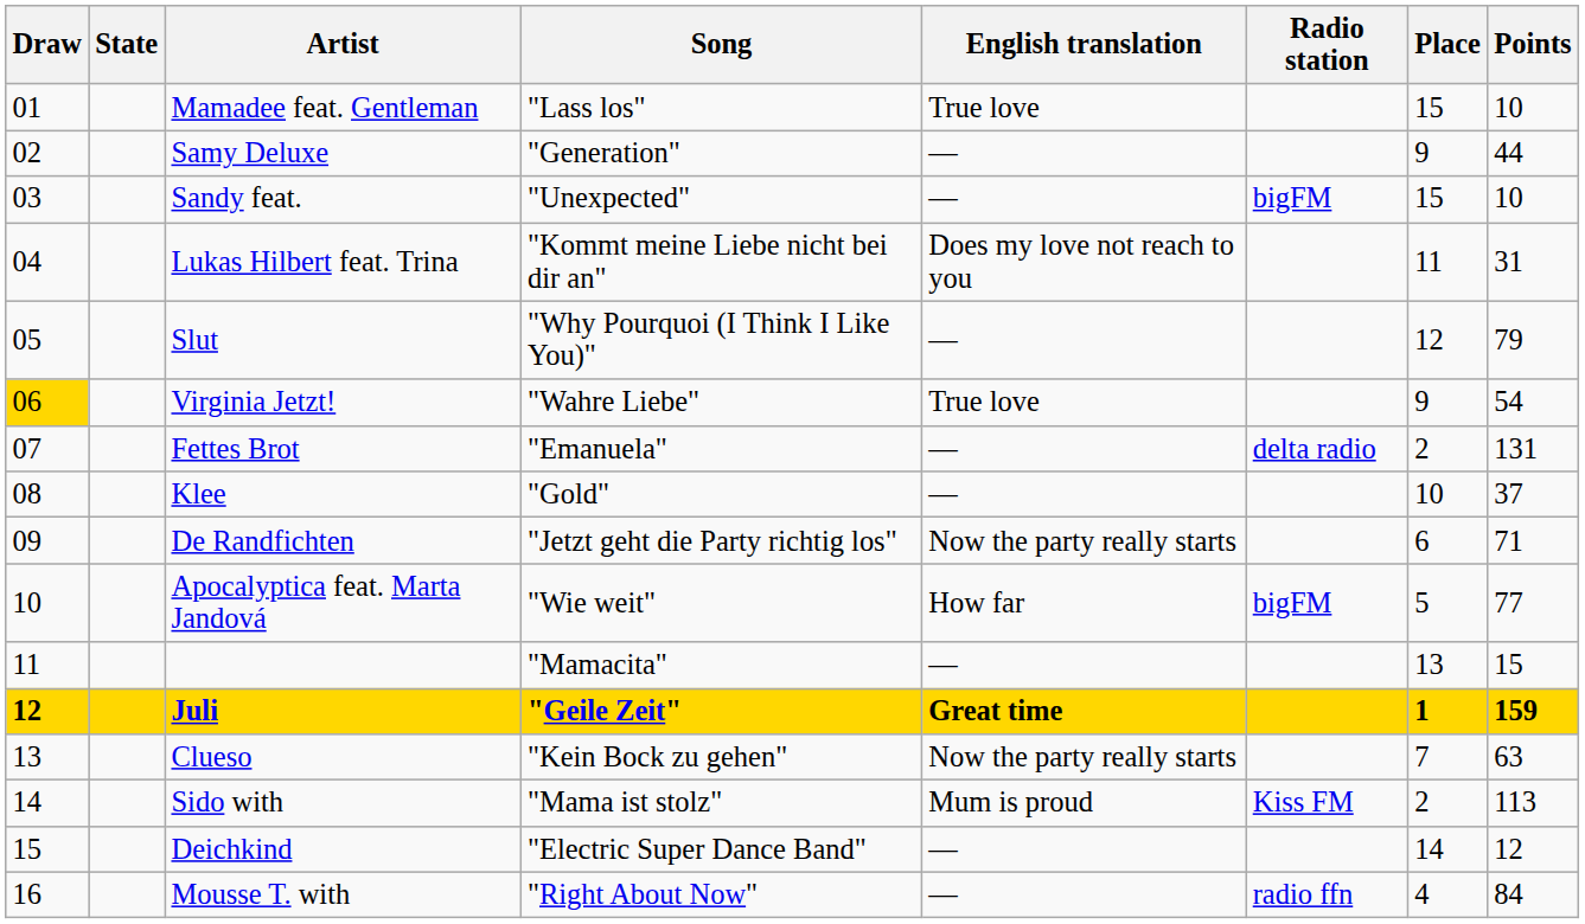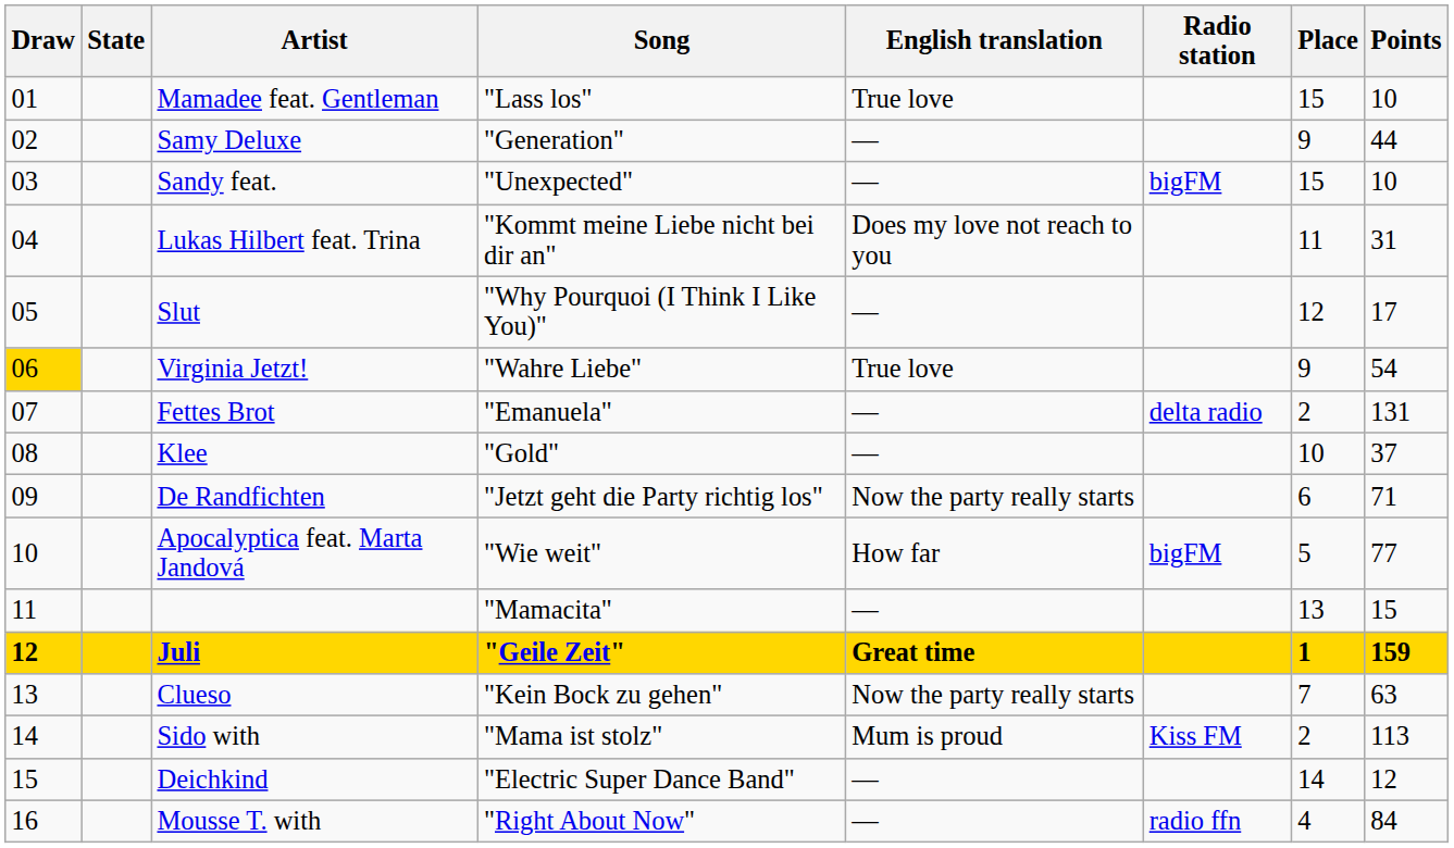 <table class="sortable wikitable">
 <tr>
 <th>Draw</th>
 <th>State</th>
 <th>Artist</th>
 <th>Song</th>
 <th>English translation</th>
 <th>Radio station</th>
 <th>Place</th>
 <th>Points</th>
 </tr>
 <tr>
 <td>01</td>
 <td></td>
 <td><a href='#'>Mamadee</a> feat. <a href='#'>Gentleman</a></td>
 <td>"Lass los"</td>
 <td>True love</td>
 <td></td>
 <td>15</td>
 <td>10</td>
 </tr>
 <tr>
 <td>02</td>
 <td></td>
 <td><a href='#'>Samy Deluxe</a></td>
 <td>"Generation"</td>
 <td>—</td>
 <td></td>
 <td>9</td>
 <td>44</td>
 </tr>
 <tr>
 <td>03</td>
 <td></td>
 <td><a href='#'>Sandy</a> feat. </td>
 <td>"Unexpected"</td>
 <td>—</td>
 <td><a href='#'>bigFM</a></td>
 <td>15</td>
 <td>10</td>
 </tr>
 <tr>
 <td>04</td>
 <td></td>
 <td><a href='#'>Lukas Hilbert</a> feat. Trina</td>
 <td>"Kommt meine Liebe nicht bei dir an"</td>
 <td>Does my love not reach to you</td>
 <td></td>
 <td>11</td>
 <td>31</td>
 </tr>
 <tr>
 <td>05</td>
 <td></td>
 <td><a href='#'>Slut</a></td>
 <td>"Why Pourquoi (I Think I Like You)"</td>
 <td>—</td>
 <td></td>
 <td>12</td>
-<td>79</td>
+<td>17</td>
 </tr>
 <tr>
 <td style="background: gold;">06</td>
 <td></td>
 <td><a href='#'>Virginia Jetzt!</a></td>
 <td>"Wahre Liebe"</td>
 <td>True love</td>
 <td></td>
 <td>9</td>
 <td>54</td>
 </tr>
 <tr>
 <td>07</td>
 <td></td>
 <td><a href='#'>Fettes Brot</a></td>
 <td>"Emanuela"</td>
 <td>—</td>
 <td><a href='#'>delta radio</a></td>
 <td>2</td>
 <td>131</td>
 </tr>
 <tr>
 <td>08</td>
 <td></td>
 <td><a href='#'>Klee</a></td>
 <td>"Gold"</td>
 <td>—</td>
 <td></td>
 <td>10</td>
 <td>37</td>
 </tr>
 <tr>
 <td>09</td>
 <td></td>
 <td><a href='#'>De Randfichten</a></td>
 <td>"Jetzt geht die Party richtig los"</td>
 <td>Now the party really starts</td>
 <td></td>
 <td>6</td>
 <td>71</td>
 </tr>
 <tr>
 <td>10</td>
 <td></td>
 <td><a href='#'>Apocalyptica</a> feat. <a href='#'>Marta Jandová</a></td>
 <td>"Wie weit"</td>
 <td>How far</td>
 <td><a href='#'>bigFM</a></td>
 <td>5</td>
 <td>77</td>
 </tr>
 <tr>
 <td>11</td>
 <td></td>
 <td></td>
 <td>"Mamacita"</td>
 <td>—</td>
 <td></td>
 <td>13</td>
 <td>15</td>
 </tr>
 <tr style="font-weight: bold; background: gold;">
 <td>12</td>
 <td></td>
 <td><a href='#'>Juli</a></td>
 <td>"<a href='#'>Geile Zeit</a>"</td>
 <td>Great time</td>
 <td></td>
 <td>1</td>
 <td>159</td>
 </tr>
 <tr>
 <td>13</td>
 <td></td>
 <td><a href='#'>Clueso</a></td>
 <td>"Kein Bock zu gehen"</td>
 <td>Now the party really starts</td>
 <td></td>
 <td>7</td>
 <td>63</td>
 </tr>
 <tr>
 <td>14</td>
 <td></td>
 <td><a href='#'>Sido</a> with </td>
 <td>"Mama ist stolz"</td>
 <td>Mum is proud</td>
 <td><a href='#'>Kiss FM</a></td>
 <td>2</td>
 <td>113</td>
 </tr>
 <tr>
 <td>15</td>
 <td></td>
 <td><a href='#'>Deichkind</a></td>
 <td>"Electric Super Dance Band"</td>
 <td>—</td>
 <td></td>
 <td>14</td>
 <td>12</td>
 </tr>
 <tr>
 <td>16</td>
 <td></td>
 <td><a href='#'>Mousse T.</a> with </td>
 <td>"<a href='#'>Right About Now</a>"</td>
 <td>—</td>
 <td><a href='#'>radio ffn</a></td>
 <td>4</td>
 <td>84</td>
 </tr>
 </table>
